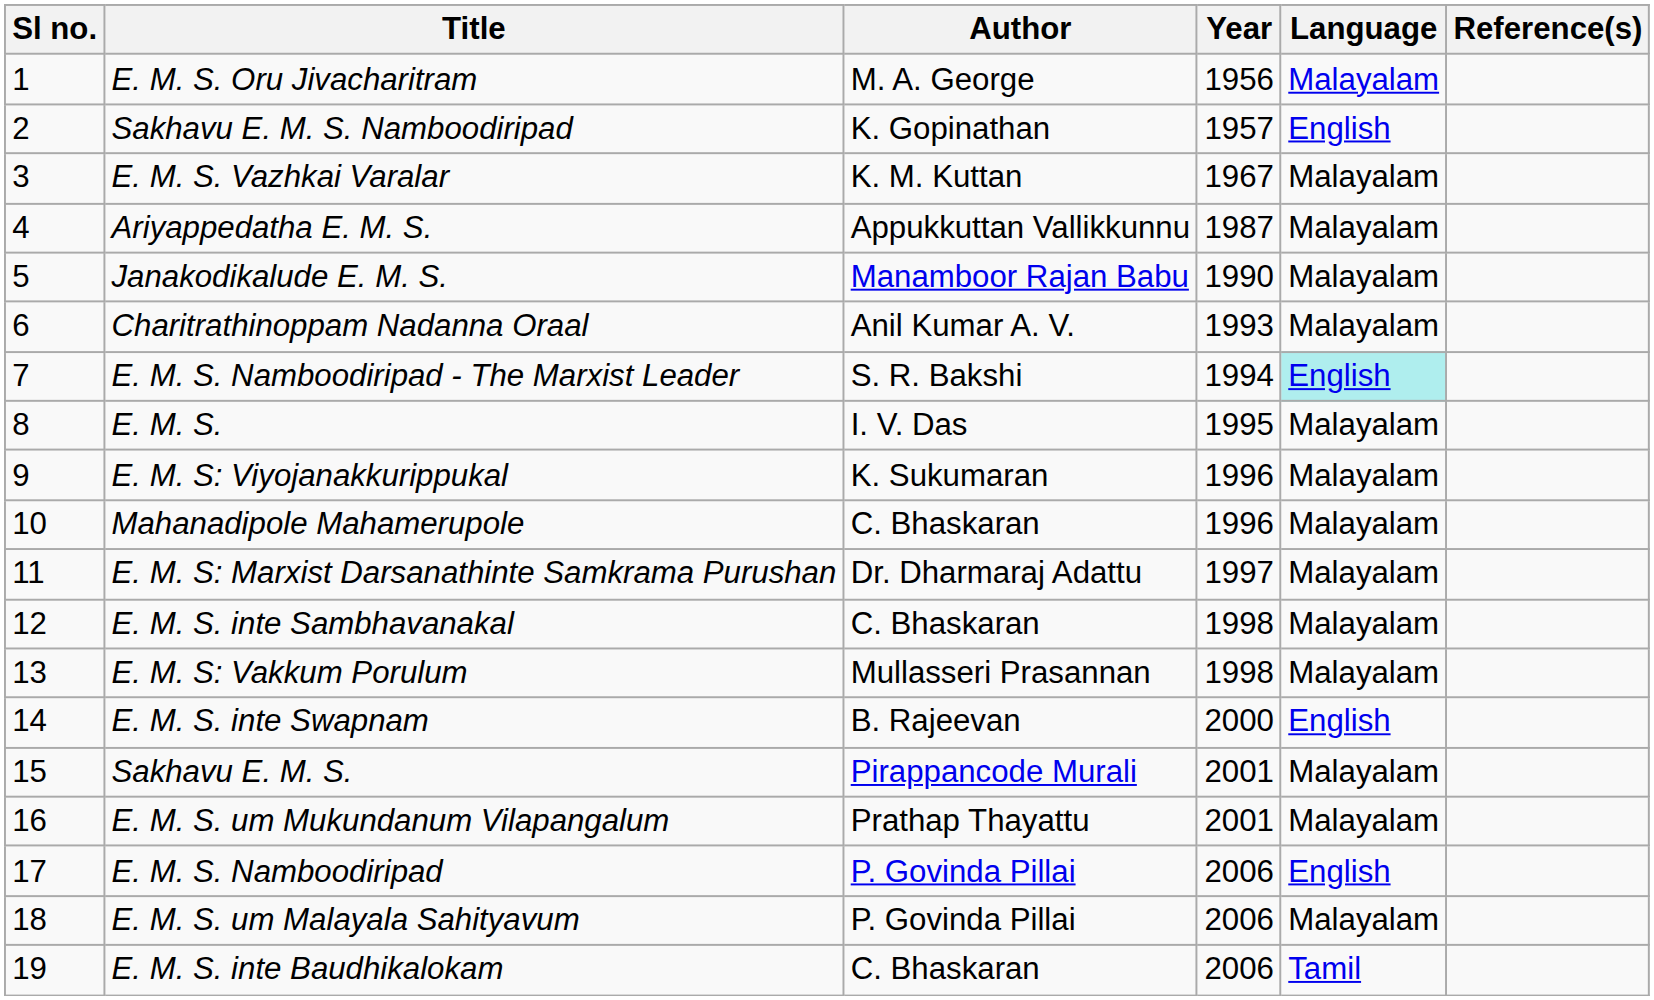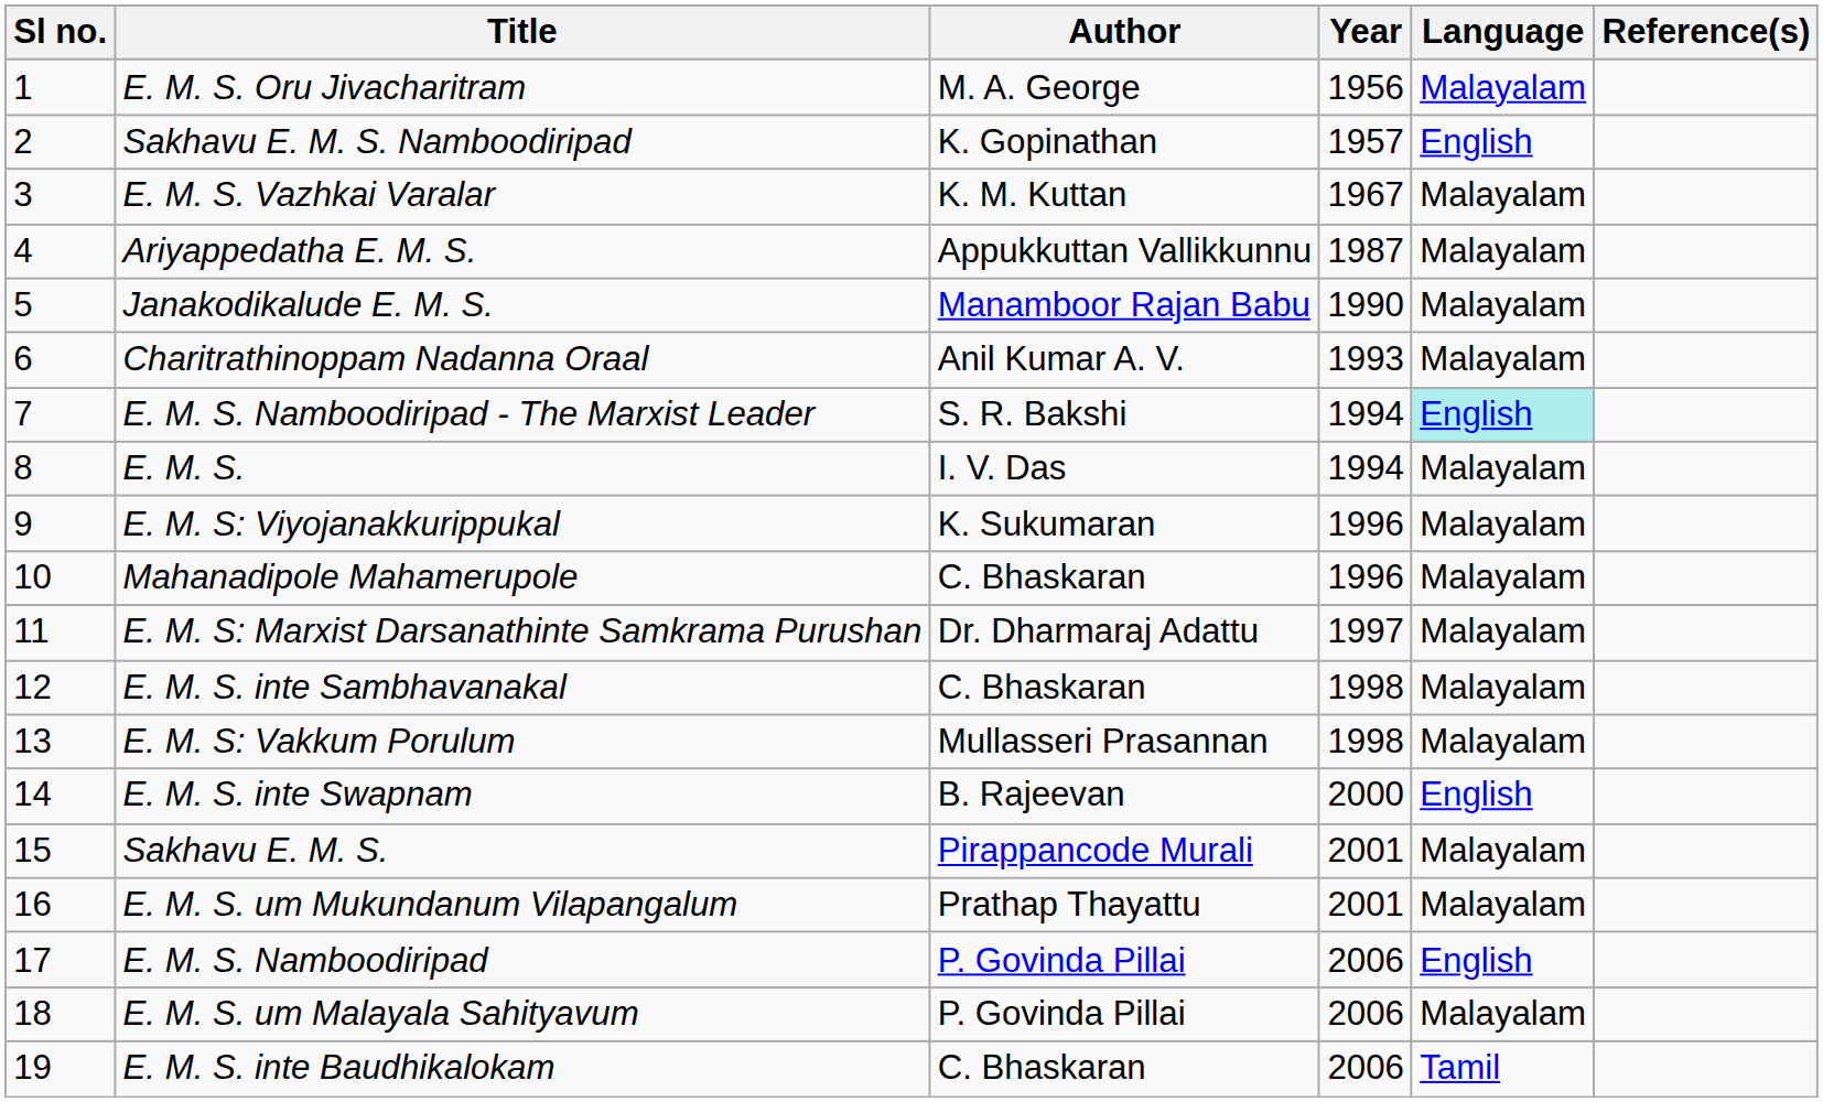 <table class="wikitable sortable">
 <tr>
 <th>Sl no.</th>
 <th>Title</th>
 <th>Author</th>
 <th>Year</th>
 <th>Language</th>
 <th>Reference(s)</th>
 </tr>
 <tr>
 <td>1</td>
 <td><em>E. M. S. Oru Jivacharitram</em></td>
 <td>M. A. George</td>
 <td>1956</td>
 <td><a href='#'>Malayalam</a></td>
 <td></td>
 </tr>
 <tr>
 <td>2</td>
 <td><em>Sakhavu E. M. S. Namboodiripad</em></td>
 <td>K. Gopinathan</td>
 <td>1957</td>
 <td><a href='#'>English</a></td>
 <td></td>
 </tr>
 <tr>
 <td>3</td>
 <td><em>E. M. S. Vazhkai Varalar</em></td>
 <td>K. M. Kuttan</td>
 <td>1967</td>
 <td>Malayalam</td>
 <td></td>
 </tr>
 <tr>
 <td>4</td>
 <td><em>Ariyappedatha E. M. S.</em></td>
 <td>Appukkuttan Vallikkunnu</td>
 <td>1987</td>
 <td>Malayalam</td>
 <td></td>
 </tr>
 <tr>
 <td>5</td>
 <td><em>Janakodikalude E. M. S.</em></td>
 <td><a href='#'>Manamboor Rajan Babu</a></td>
 <td>1990</td>
 <td>Malayalam</td>
 <td></td>
 </tr>
 <tr>
 <td>6</td>
 <td><em>Charitrathinoppam Nadanna Oraal</em></td>
 <td>Anil Kumar A. V.</td>
 <td>1993</td>
 <td>Malayalam</td>
 <td></td>
 </tr>
 <tr>
 <td>7</td>
 <td><em>E. M. S. Namboodiripad - The Marxist  Leader</em></td>
 <td>S. R. Bakshi</td>
 <td>1994</td>
 <td style="background: paleturquoise;"><a href='#'>English</a></td>
 <td></td>
 </tr>
 <tr>
 <td>8</td>
 <td><em>E. M. S.</em></td>
 <td>I. V. Das</td>
-<td>1995</td>
+<td>1994</td>
 <td>Malayalam</td>
 <td></td>
 </tr>
 <tr>
 <td>9</td>
 <td><em>E. M. S: Viyojanakkurippukal</em></td>
 <td>K. Sukumaran</td>
 <td>1996</td>
 <td>Malayalam</td>
 <td></td>
 </tr>
 <tr>
 <td>10</td>
 <td><em>Mahanadipole Mahamerupole</em></td>
 <td>C. Bhaskaran</td>
 <td>1996</td>
 <td>Malayalam</td>
 <td></td>
 </tr>
 <tr>
 <td>11</td>
 <td><em>E. M. S: Marxist Darsanathinte  Samkrama Purushan</em></td>
 <td>Dr. Dharmaraj Adattu</td>
 <td>1997</td>
 <td>Malayalam</td>
 <td></td>
 </tr>
 <tr>
 <td>12</td>
 <td><em>E. M. S. inte Sambhavanakal</em></td>
 <td>C. Bhaskaran</td>
 <td>1998</td>
 <td>Malayalam</td>
 <td></td>
 </tr>
 <tr>
 <td>13</td>
 <td><em>E. M. S: Vakkum Porulum</em></td>
 <td>Mullasseri Prasannan</td>
 <td>1998</td>
 <td>Malayalam</td>
 <td></td>
 </tr>
 <tr>
 <td>14</td>
 <td><em>E. M. S. inte Swapnam</em></td>
 <td>B. Rajeevan</td>
 <td>2000</td>
 <td><a href='#'>English</a></td>
 <td></td>
 </tr>
 <tr>
 <td>15</td>
 <td><em>Sakhavu E. M. S.</em></td>
 <td><a href='#'>Pirappancode Murali</a></td>
 <td>2001</td>
 <td>Malayalam</td>
 <td></td>
 </tr>
 <tr>
 <td>16</td>
 <td><em>E. M. S. um Mukundanum Vilapangalum</em></td>
 <td>Prathap Thayattu</td>
 <td>2001</td>
 <td>Malayalam</td>
 <td></td>
 </tr>
 <tr>
 <td>17</td>
 <td><em>E. M. S. Namboodiripad</em></td>
 <td><a href='#'>P. Govinda Pillai</a></td>
 <td>2006</td>
 <td><a href='#'>English</a></td>
 <td></td>
 </tr>
 <tr>
 <td>18</td>
 <td><em>E. M. S. um Malayala Sahityavum</em></td>
 <td>P. Govinda Pillai</td>
 <td>2006</td>
 <td>Malayalam</td>
 <td></td>
 </tr>
 <tr>
 <td>19</td>
 <td><em>E. M. S. inte Baudhikalokam</em></td>
 <td>C. Bhaskaran</td>
 <td>2006</td>
 <td><a href='#'>Tamil</a></td>
 </tr>
 </table>
